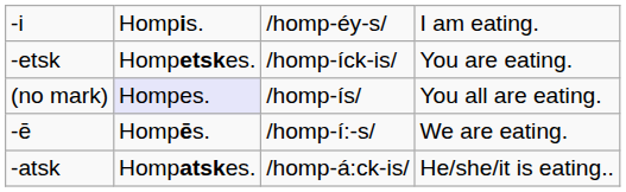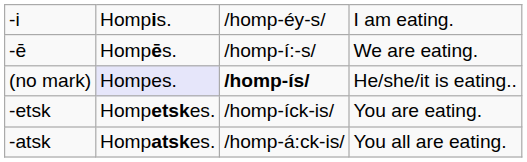 <table class="wikitable">
 <tr>
 <td>-i</td>
 <td>Homp<strong>i</strong>s.</td>
 <td>/homp-éy-s/</td>
 <td>I am eating.</td>
 </tr>
 <tr>
+<td>-ē</td>
+<td>Homp<strong>ē</strong>s.</td>
+<td>/homp-í:-s/</td>
+<td>We are eating.</td>
+</tr>
+<tr>
+<td>(no mark)</td>
+<td style="background: lavender;">Hompes.</td>
+<td><strong>/homp-ís/</strong></td>
+<td>He/she/it is eating..</td>
+</tr>
+<tr>
 <td>-etsk</td>
 <td>Homp<strong>etsk</strong>es.</td>
 <td>/homp-íck-is/</td>
 <td>You are eating.</td>
 </tr>
 <tr>
-<td>(no mark)</td>
-<td style="background: lavender;">Hompes.</td>
-<td>/homp-ís/</td>
-<td>You all are eating.</td>
-</tr>
-<tr>
-<td>-ē</td>
-<td>Homp<strong>ē</strong>s.</td>
-<td>/homp-í:-s/</td>
-<td>We are eating.</td>
-</tr>
-<tr>
 <td>-atsk</td>
 <td>Homp<strong>atsk</strong>es.</td>
 <td>/homp-á:ck-is/</td>
-<td>He/she/it is eating..</td>
+<td>You all are eating.</td>
 </tr>
 </table>
